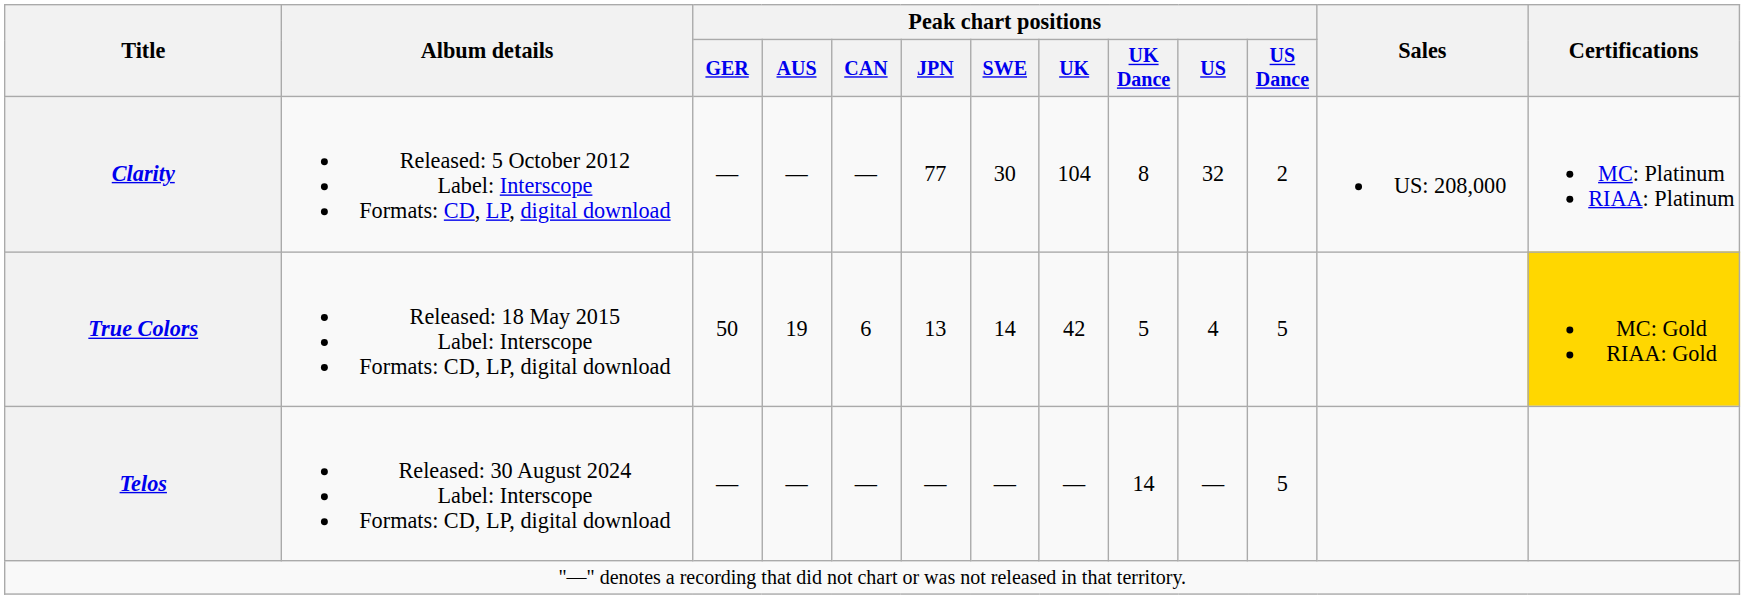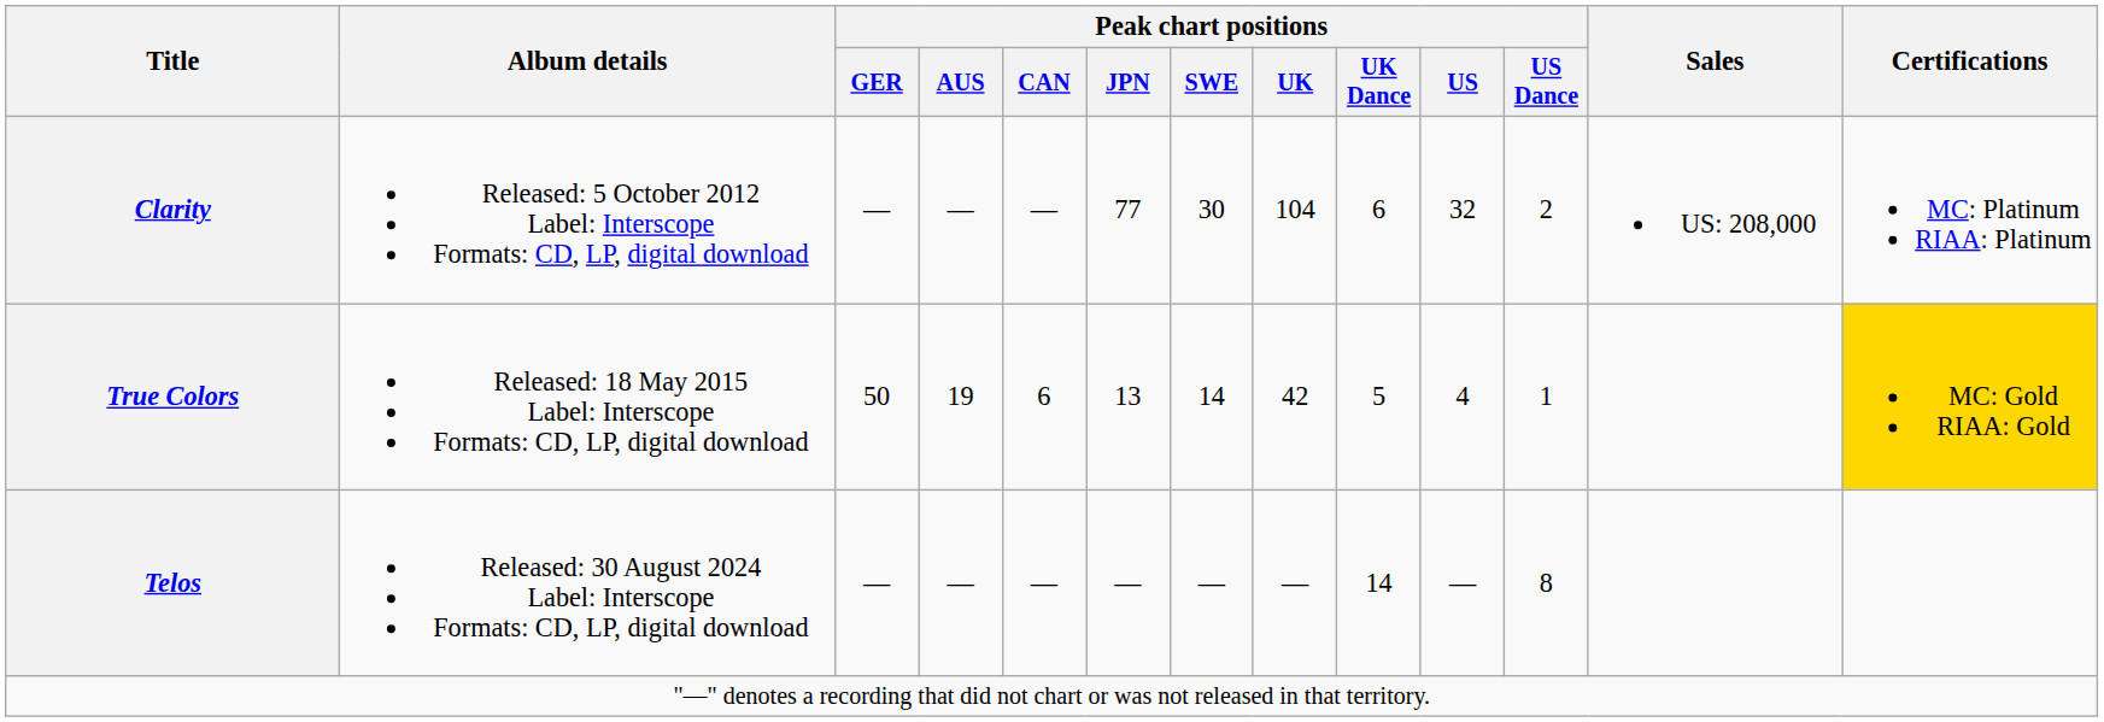 <table class="wikitable plainrowheaders" style="text-align:center;">
 <tr>
 <th scope="col" rowspan="2" style="width:12em;">Title</th>
 <th scope="col" rowspan="2" style="width:18em;">Album details</th>
 <th scope="col" colspan="9">Peak chart positions</th>
 <th scope="col" rowspan="2" style="width:9em;">Sales</th>
 <th scope="col" rowspan="2">Certifications</th>
 </tr>
 <tr>
 <th scope="col" style="width:3em;font-size:90%;"><a href='#'>GER</a><br></th>
 <th scope="col" style="width:3em;font-size:90%;"><a href='#'>AUS</a><br></th>
 <th scope="col" style="width:3em;font-size:90%;"><a href='#'>CAN</a><br></th>
 <th scope="col" style="width:3em;font-size:90%;"><a href='#'>JPN</a><br></th>
 <th scope="col" style="width:3em;font-size:90%;"><a href='#'>SWE</a><br></th>
 <th scope="col" style="width:3em;font-size:90%;"><a href='#'>UK</a><br></th>
 <th scope="col" style="width:3em;font-size:90%;"><a href='#'>UK<br>Dance</a><br></th>
 <th scope="col" style="width:3em;font-size:90%;"><a href='#'>US</a><br></th>
 <th scope="col" style="width:3em;font-size:90%;"><a href='#'>US<br>Dance</a><br></th>
 </tr>
 <tr>
 <th scope="row"><em><a href='#'>Clarity</a></em></th>
 <td><br><ul><li>Released: 5 October 2012</li><li>Label: <a href='#'>Interscope</a></li><li>Formats: <a href='#'>CD</a>, <a href='#'>LP</a>, <a href='#'>digital download</a></li></ul></td>
 <td>—</td>
 <td>—</td>
 <td>—</td>
 <td>77</td>
 <td>30</td>
 <td>104</td>
-<td>8</td>
+<td>6</td>
 <td>32</td>
 <td>2</td>
 <td><br><ul><li>US: 208,000</li></ul></td>
 <td><br><ul><li><a href='#'>MC</a>: Platinum</li><li><a href='#'>RIAA</a>: Platinum</li></ul></td>
 </tr>
 <tr>
 <th scope="row"><em><a href='#'>True Colors</a></em></th>
 <td><br><ul><li>Released: 18 May 2015</li><li>Label: Interscope</li><li>Formats: CD, LP, digital download</li></ul></td>
 <td>50</td>
 <td>19</td>
 <td>6</td>
 <td>13</td>
 <td>14</td>
 <td>42</td>
 <td>5</td>
 <td>4</td>
-<td>5</td>
+<td>1</td>
 <td></td>
 <td style="background: gold;"><br><ul><li>MC: Gold</li><li>RIAA: Gold</li></ul></td>
 </tr>
 <tr>
 <th scope="row"><em><a href='#'>Telos</a></em></th>
 <td><br><ul><li>Released: 30 August 2024</li><li>Label: Interscope</li><li>Formats: CD, LP, digital download</li></ul></td>
 <td>—</td>
 <td>—</td>
 <td>—</td>
 <td>—</td>
 <td>—</td>
 <td>—</td>
 <td>14</td>
 <td>—</td>
-<td>5</td>
+<td>8</td>
 <td></td>
 <td></td>
 </tr>
 <tr>
 <td colspan="15" style="font-size:90%">"—" denotes a recording that did not chart or was not released in that territory.</td>
 </tr>
 </table>
